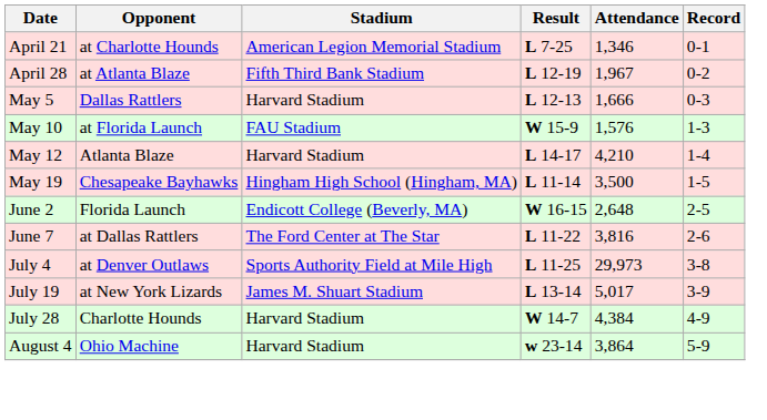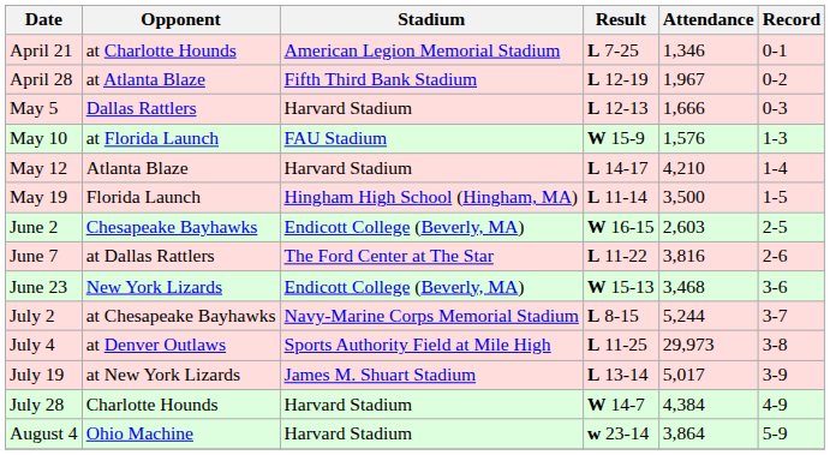 <table class="wikitable">
 <tr>
 <th>Date</th>
 <th>Opponent</th>
 <th>Stadium</th>
 <th>Result</th>
 <th>Attendance</th>
 <th>Record</th>
 </tr>
 <tr bgcolor="FFDDDD">
 <td>April 21</td>
 <td>at <a href='#'>Charlotte Hounds</a></td>
 <td><a href='#'>American Legion Memorial Stadium</a></td>
 <td><strong>L</strong> 7-25</td>
 <td>1,346</td>
 <td>0-1</td>
 </tr>
 <tr bgcolor="FFDDDD">
 <td>April 28</td>
 <td>at <a href='#'>Atlanta Blaze</a></td>
 <td><a href='#'>Fifth Third Bank Stadium</a></td>
 <td><strong>L</strong> 12-19</td>
 <td>1,967</td>
 <td>0-2</td>
 </tr>
 <tr bgcolor="FFDDDD">
 <td>May 5</td>
 <td><a href='#'>Dallas Rattlers</a></td>
 <td>Harvard Stadium</td>
 <td><strong>L</strong> 12-13</td>
 <td>1,666</td>
 <td>0-3</td>
 </tr>
 <tr bgcolor="DDFFDD">
 <td>May 10</td>
 <td>at <a href='#'>Florida Launch</a></td>
 <td><a href='#'>FAU Stadium</a></td>
 <td><strong>W</strong> 15-9</td>
 <td>1,576</td>
 <td>1-3</td>
 </tr>
 <tr bgcolor="FFDDDD">
 <td>May 12</td>
 <td>Atlanta Blaze</td>
 <td>Harvard Stadium</td>
 <td><strong>L</strong> 14-17</td>
 <td>4,210</td>
 <td>1-4</td>
 </tr>
 <tr bgcolor="FFDDDD">
 <td>May 19</td>
-<td><a href='#'>Chesapeake Bayhawks</a></td>
+<td>Florida Launch</td>
 <td><a href='#'>Hingham High School</a> (<a href='#'>Hingham, MA</a>)</td>
 <td><strong>L</strong> 11-14</td>
 <td>3,500</td>
 <td>1-5</td>
 </tr>
 <tr bgcolor="DDFFDD">
 <td>June 2</td>
-<td>Florida Launch</td>
+<td><a href='#'>Chesapeake Bayhawks</a></td>
 <td><a href='#'>Endicott College</a> (<a href='#'>Beverly, MA</a>)</td>
 <td><strong>W</strong> 16-15</td>
-<td>2,648</td>
+<td>2,603</td>
 <td>2-5</td>
 </tr>
 <tr bgcolor="FFDDDD">
 <td>June 7</td>
 <td>at Dallas Rattlers</td>
 <td><a href='#'>The Ford Center at The Star</a></td>
 <td><strong>L</strong> 11-22</td>
 <td>3,816</td>
 <td>2-6</td>
+</tr>
+<tr bgcolor="DDFFDD">
+<td>June 23</td>
+<td><a href='#'>New York Lizards</a></td>
+<td><a href='#'>Endicott College</a> (<a href='#'>Beverly, MA</a>)</td>
+<td><strong>W</strong> 15-13</td>
+<td>3,468</td>
+<td>3-6</td>
+</tr>
+<tr bgcolor="FFDDDD">
+<td>July 2</td>
+<td>at Chesapeake Bayhawks</td>
+<td><a href='#'>Navy-Marine Corps Memorial Stadium</a></td>
+<td><strong>L</strong> 8-15</td>
+<td>5,244</td>
+<td>3-7</td>
 </tr>
 <tr bgcolor="FFDDDD">
 <td>July 4</td>
 <td>at <a href='#'>Denver Outlaws</a></td>
 <td><a href='#'>Sports Authority Field at Mile High</a></td>
 <td><strong>L</strong> 11-25</td>
 <td>29,973</td>
 <td>3-8</td>
 </tr>
 <tr bgcolor="FFDDDD">
 <td>July 19</td>
 <td>at New York Lizards</td>
 <td><a href='#'>James M. Shuart Stadium</a></td>
 <td><strong>L</strong> 13-14</td>
 <td>5,017</td>
 <td>3-9</td>
 </tr>
 <tr bgcolor="DDFFDD">
 <td>July 28</td>
 <td>Charlotte Hounds</td>
 <td>Harvard Stadium</td>
 <td><strong>W</strong> 14-7</td>
 <td>4,384</td>
 <td>4-9</td>
 </tr>
 <tr bgcolor="DDFFDD">
 <td>August 4</td>
 <td><a href='#'>Ohio Machine</a></td>
 <td>Harvard Stadium</td>
 <td><strong>w</strong> 23-14</td>
 <td>3,864</td>
 <td>5-9</td>
 </tr>
 <tr>
 </tr>
 </table>
